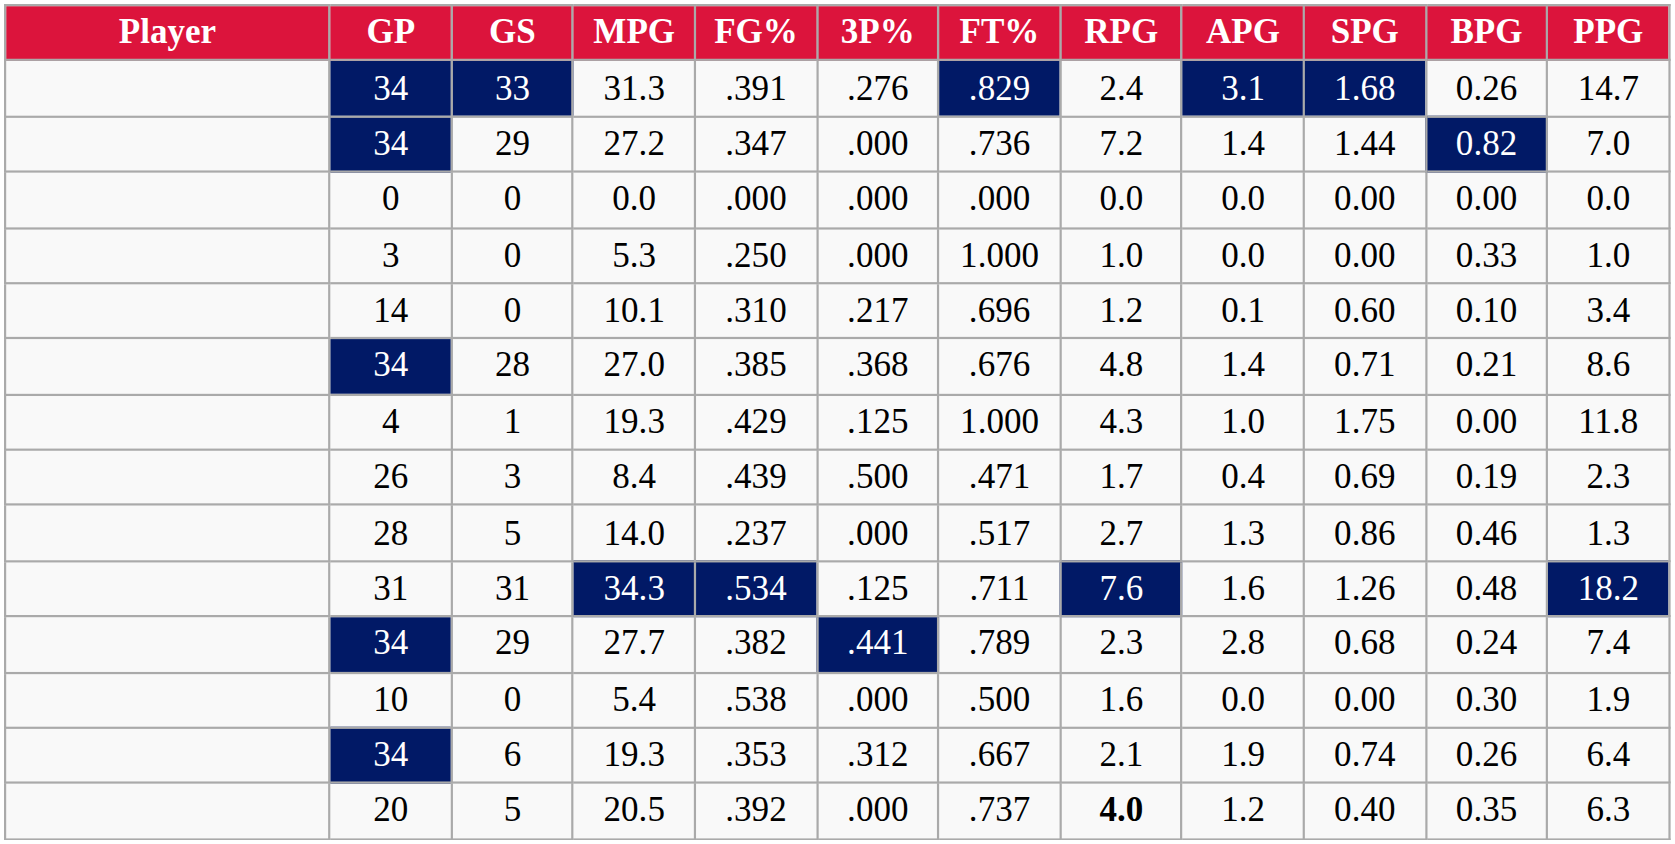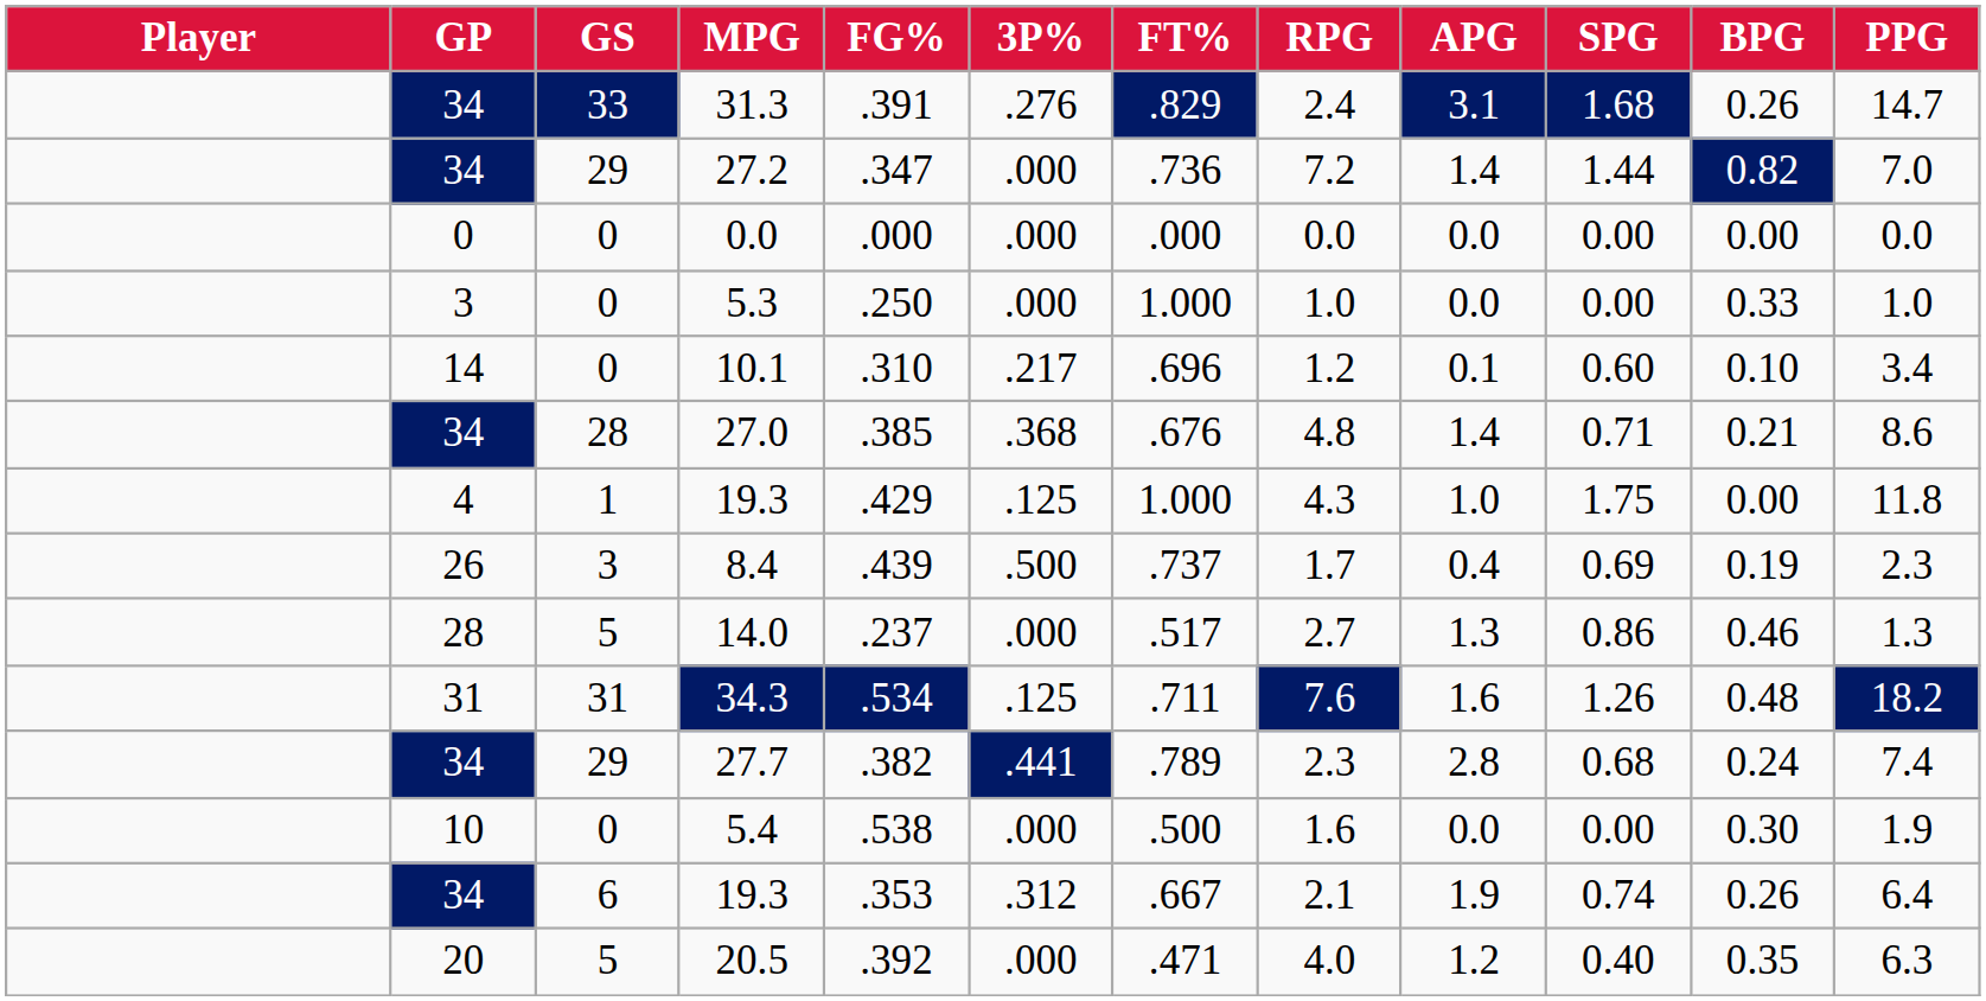 <table class="wikitable sortable" style="text-align:center;">
 <tr>
 <th style="background:#DC143C;color:white;" width="16%">Player</th>
 <th style="background:#DC143C;color:white;" width="6%">GP</th>
 <th style="background:#DC143C;color:white;" width="6%">GS</th>
 <th style="background:#DC143C;color:white;" width="6%">MPG</th>
 <th style="background:#DC143C;color:white;" width="6%">FG%</th>
 <th style="background:#DC143C;color:white;" width="6%">3P%</th>
 <th style="background:#DC143C;color:white;" width="6%">FT%</th>
 <th style="background:#DC143C;color:white;" width="6%">RPG</th>
 <th style="background:#DC143C;color:white;" width="6%">APG</th>
 <th style="background:#DC143C;color:white;" width="6%">SPG</th>
 <th style="background:#DC143C;color:white;" width="6%">BPG</th>
 <th style="background:#DC143C;color:white;" width="6%">PPG</th>
 </tr>
 <tr>
 <td></td>
 <td style="background:#011966;color:white;">34</td>
 <td style="background:#011966;color:white;">33</td>
 <td>31.3</td>
 <td>.391</td>
 <td>.276</td>
 <td style="background:#011966;color:white;">.829</td>
 <td>2.4</td>
 <td style="background:#011966;color:white;">3.1</td>
 <td style="background:#011966;color:white;">1.68</td>
 <td>0.26</td>
 <td>14.7</td>
 </tr>
 <tr>
 <td></td>
 <td style="background:#011966;color:white;">34</td>
 <td>29</td>
 <td>27.2</td>
 <td>.347</td>
 <td>.000</td>
 <td>.736</td>
 <td>7.2</td>
 <td>1.4</td>
 <td>1.44</td>
 <td style="background:#011966;color:white;">0.82</td>
 <td>7.0</td>
 </tr>
 <tr>
 <td> </td>
 <td>0</td>
 <td>0</td>
 <td>0.0</td>
 <td>.000</td>
 <td>.000</td>
 <td>.000</td>
 <td>0.0</td>
 <td>0.0</td>
 <td>0.00</td>
 <td>0.00</td>
 <td>0.0</td>
 </tr>
 <tr>
 <td></td>
 <td>3</td>
 <td>0</td>
 <td>5.3</td>
 <td>.250</td>
 <td>.000</td>
 <td>1.000</td>
 <td>1.0</td>
 <td>0.0</td>
 <td>0.00</td>
 <td>0.33</td>
 <td>1.0</td>
 </tr>
 <tr>
 <td></td>
 <td>14</td>
 <td>0</td>
 <td>10.1</td>
 <td>.310</td>
 <td>.217</td>
 <td>.696</td>
 <td>1.2</td>
 <td>0.1</td>
 <td>0.60</td>
 <td>0.10</td>
 <td>3.4</td>
 </tr>
 <tr>
 <td></td>
 <td style="background:#011966;color:white;">34</td>
 <td>28</td>
 <td>27.0</td>
 <td>.385</td>
 <td>.368</td>
 <td>.676</td>
 <td>4.8</td>
 <td>1.4</td>
 <td>0.71</td>
 <td>0.21</td>
 <td>8.6</td>
 </tr>
 <tr>
 <td></td>
 <td>4</td>
 <td>1</td>
 <td>19.3</td>
 <td>.429</td>
 <td>.125</td>
 <td>1.000</td>
 <td>4.3</td>
 <td>1.0</td>
 <td>1.75</td>
 <td>0.00</td>
 <td>11.8</td>
 </tr>
 <tr>
 <td></td>
 <td>26</td>
 <td>3</td>
 <td>8.4</td>
 <td>.439</td>
 <td>.500</td>
-<td>.471</td>
+<td>.737</td>
 <td>1.7</td>
 <td>0.4</td>
 <td>0.69</td>
 <td>0.19</td>
 <td>2.3</td>
 </tr>
 <tr>
 <td></td>
 <td>28</td>
 <td>5</td>
 <td>14.0</td>
 <td>.237</td>
 <td>.000</td>
 <td>.517</td>
 <td>2.7</td>
 <td>1.3</td>
 <td>0.86</td>
 <td>0.46</td>
 <td>1.3</td>
 </tr>
 <tr>
 <td></td>
 <td>31</td>
 <td>31</td>
 <td style="background:#011966;color:white;">34.3</td>
 <td style="background:#011966;color:white;">.534</td>
 <td>.125</td>
 <td>.711</td>
 <td style="background:#011966;color:white;">7.6</td>
 <td>1.6</td>
 <td>1.26</td>
 <td>0.48</td>
 <td style="background:#011966;color:white;">18.2</td>
 </tr>
 <tr>
 <td></td>
 <td style="background:#011966;color:white;">34</td>
 <td>29</td>
 <td>27.7</td>
 <td>.382</td>
 <td style="background:#011966;color:white;">.441</td>
 <td>.789</td>
 <td>2.3</td>
 <td>2.8</td>
 <td>0.68</td>
 <td>0.24</td>
 <td>7.4</td>
 </tr>
 <tr>
 <td></td>
 <td>10</td>
 <td>0</td>
 <td>5.4</td>
 <td>.538</td>
 <td>.000</td>
 <td>.500</td>
 <td>1.6</td>
 <td>0.0</td>
 <td>0.00</td>
 <td>0.30</td>
 <td>1.9</td>
 </tr>
 <tr>
 <td></td>
 <td style="background:#011966;color:white;">34</td>
 <td>6</td>
 <td>19.3</td>
 <td>.353</td>
 <td>.312</td>
 <td>.667</td>
 <td>2.1</td>
 <td>1.9</td>
 <td>0.74</td>
 <td>0.26</td>
 <td>6.4</td>
 </tr>
 <tr>
 <td></td>
 <td>20</td>
 <td>5</td>
 <td>20.5</td>
 <td>.392</td>
 <td>.000</td>
-<td>.737</td>
-<td><strong>4.0</strong></td>
+<td>.471</td>
+<td>4.0</td>
 <td>1.2</td>
 <td>0.40</td>
 <td>0.35</td>
 <td>6.3</td>
 </tr>
 </table>
